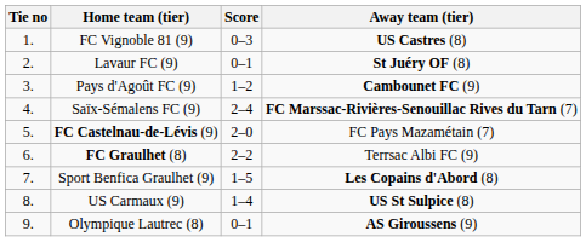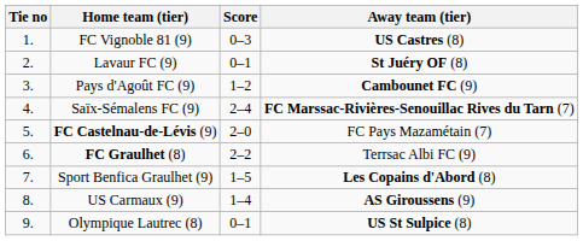 <table class="wikitable" style="text-align: center">
 <tr>
 <th>Tie no</th>
 <th>Home team (tier)</th>
 <th>Score</th>
 <th>Away team (tier)</th>
 </tr>
 <tr>
 <td>1.</td>
 <td>FC Vignoble 81 (9)</td>
 <td>0–3</td>
 <td><strong>US Castres</strong> (8)</td>
 </tr>
 <tr>
 <td>2.</td>
 <td>Lavaur FC (9)</td>
 <td>0–1</td>
 <td><strong>St Juéry OF</strong> (8)</td>
 </tr>
 <tr>
 <td>3.</td>
 <td>Pays d'Agoût FC (9)</td>
 <td>1–2</td>
 <td><strong>Cambounet FC</strong> (9)</td>
 </tr>
 <tr>
 <td>4.</td>
 <td>Saïx-Sémalens FC (9)</td>
 <td>2–4 </td>
 <td><strong>FC Marssac-Rivières-Senouillac Rives du Tarn</strong> (7)</td>
 </tr>
 <tr>
 <td>5.</td>
 <td><strong>FC Castelnau-de-Lévis</strong> (9)</td>
 <td>2–0</td>
 <td>FC Pays Mazamétain (7)</td>
 </tr>
 <tr>
 <td>6.</td>
 <td><strong>FC Graulhet</strong> (8)</td>
 <td>2–2 </td>
 <td>Terrsac Albi FC (9)</td>
 </tr>
 <tr>
 <td>7.</td>
 <td>Sport Benfica Graulhet (9)</td>
 <td>1–5</td>
 <td><strong>Les Copains d'Abord</strong> (8)</td>
 </tr>
 <tr>
 <td>8.</td>
 <td>US Carmaux (9)</td>
 <td>1–4</td>
-<td><strong>US St Sulpice</strong> (8)</td>
+<td><strong>AS Giroussens</strong> (9)</td>
 </tr>
 <tr>
 <td>9.</td>
 <td>Olympique Lautrec (8)</td>
 <td>0–1</td>
-<td><strong>AS Giroussens</strong> (9)</td>
+<td><strong>US St Sulpice</strong> (8)</td>
 </tr>
 </table>
